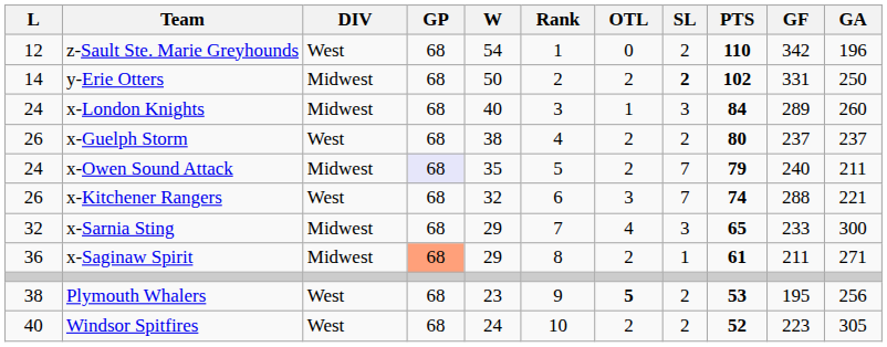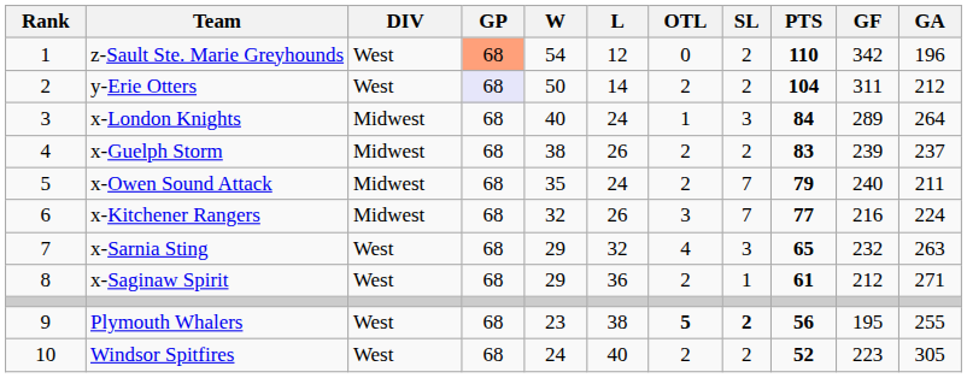 <table class="wikitable sortable" style="text-align:center">
 <tr>
-<th width="6.5%">L</th>
+<th>Rank</th>
 <th width="27.5%">Team</th>
 <th>DIV</th>
 <th width="6.5%">GP</th>
 <th width="6.5%">W</th>
-<th>Rank</th>
+<th width="6.5%">L</th>
 <th>OTL</th>
 <th>SL</th>
 <th>PTS</th>
 <th width="6.5%">GF</th>
 <th width="6.5%">GA</th>
 </tr>
 <tr>
-<td>12</td>
+<td>1</td>
 <td align=left>z-<a href='#'>Sault Ste. Marie Greyhounds</a></td>
 <td align=left>West</td>
-<td>68</td>
+<td style="background: lightsalmon;">68</td>
 <td>54</td>
-<td>1</td>
+<td>12</td>
 <td>0</td>
 <td>2</td>
 <td><strong>110</strong></td>
 <td>342</td>
 <td>196</td>
 </tr>
 <tr>
+<td>2</td>
+<td align=left>y-<a href='#'>Erie Otters</a></td>
+<td align=left>West</td>
+<td style="background: lavender;">68</td>
+<td>50</td>
 <td>14</td>
-<td align=left>y-<a href='#'>Erie Otters</a></td>
-<td align=left>Midwest</td>
-<td>68</td>
-<td>50</td>
 <td>2</td>
 <td>2</td>
-<td><strong>2</strong></td>
-<td><strong>102</strong></td>
-<td>331</td>
-<td>250</td>
+<td><strong>104</strong></td>
+<td>311</td>
+<td>212</td>
 </tr>
 <tr>
-<td>24</td>
+<td>3</td>
 <td align=left>x-<a href='#'>London Knights</a></td>
 <td align=left>Midwest</td>
 <td>68</td>
 <td>40</td>
-<td>3</td>
+<td>24</td>
 <td>1</td>
 <td>3</td>
 <td><strong>84</strong></td>
 <td>289</td>
-<td>260</td>
+<td>264</td>
 </tr>
 <tr>
-<td>26</td>
+<td>4</td>
 <td align=left>x-<a href='#'>Guelph Storm</a></td>
-<td align=left>West</td>
+<td align=left>Midwest</td>
 <td>68</td>
 <td>38</td>
-<td>4</td>
+<td>26</td>
 <td>2</td>
 <td>2</td>
-<td><strong>80</strong></td>
-<td>237</td>
+<td><strong>83</strong></td>
+<td>239</td>
 <td>237</td>
 </tr>
 <tr>
-<td>24</td>
+<td>5</td>
 <td align=left>x-<a href='#'>Owen Sound Attack</a></td>
 <td align=left>Midwest</td>
-<td style="background: lavender;">68</td>
+<td>68</td>
 <td>35</td>
-<td>5</td>
+<td>24</td>
 <td>2</td>
 <td>7</td>
 <td><strong>79</strong></td>
 <td>240</td>
 <td>211</td>
 </tr>
 <tr>
+<td>6</td>
+<td align=left>x-<a href='#'>Kitchener Rangers</a></td>
+<td align=left>Midwest</td>
+<td>68</td>
+<td>32</td>
 <td>26</td>
-<td align=left>x-<a href='#'>Kitchener Rangers</a></td>
+<td>3</td>
+<td>7</td>
+<td><strong>77</strong></td>
+<td>216</td>
+<td>224</td>
+</tr>
+<tr>
+<td>7</td>
+<td align=left>x-<a href='#'>Sarnia Sting</a></td>
 <td align=left>West</td>
 <td>68</td>
+<td>29</td>
 <td>32</td>
-<td>6</td>
-<td>3</td>
-<td>7</td>
-<td><strong>74</strong></td>
-<td>288</td>
-<td>221</td>
-</tr>
-<tr>
-<td>32</td>
-<td align=left>x-<a href='#'>Sarnia Sting</a></td>
-<td align=left>Midwest</td>
-<td>68</td>
-<td>29</td>
-<td>7</td>
 <td>4</td>
 <td>3</td>
 <td><strong>65</strong></td>
-<td>233</td>
-<td>300</td>
+<td>232</td>
+<td>263</td>
 </tr>
 <tr>
+<td>8</td>
+<td align=left>x-<a href='#'>Saginaw Spirit</a></td>
+<td align=left>West</td>
+<td>68</td>
+<td>29</td>
 <td>36</td>
-<td align=left>x-<a href='#'>Saginaw Spirit</a></td>
-<td align=left>Midwest</td>
-<td style="background: lightsalmon;">68</td>
-<td>29</td>
-<td>8</td>
 <td>2</td>
 <td>1</td>
 <td><strong>61</strong></td>
-<td>211</td>
+<td>212</td>
 <td>271</td>
 </tr>
 <tr style="background-color:#cccccc;">
 <td></td>
 <td></td>
 <td></td>
 <td></td>
 <td></td>
 <td></td>
 <td></td>
 <td></td>
 <td></td>
 <td></td>
 <td></td>
 </tr>
 <tr>
-<td>38</td>
+<td>9</td>
 <td align=left><a href='#'>Plymouth Whalers</a></td>
 <td align=left>West</td>
 <td>68</td>
 <td>23</td>
-<td>9</td>
+<td>38</td>
 <td><strong>5</strong></td>
-<td>2</td>
-<td><strong>53</strong></td>
+<td><strong>2</strong></td>
+<td><strong>56</strong></td>
 <td>195</td>
-<td>256</td>
+<td>255</td>
 </tr>
 <tr>
-<td>40</td>
+<td>10</td>
 <td align=left><a href='#'>Windsor Spitfires</a></td>
 <td align=left>West</td>
 <td>68</td>
 <td>24</td>
-<td>10</td>
+<td>40</td>
 <td>2</td>
 <td>2</td>
 <td><strong>52</strong></td>
 <td>223</td>
 <td>305</td>
 </tr>
 </table>
